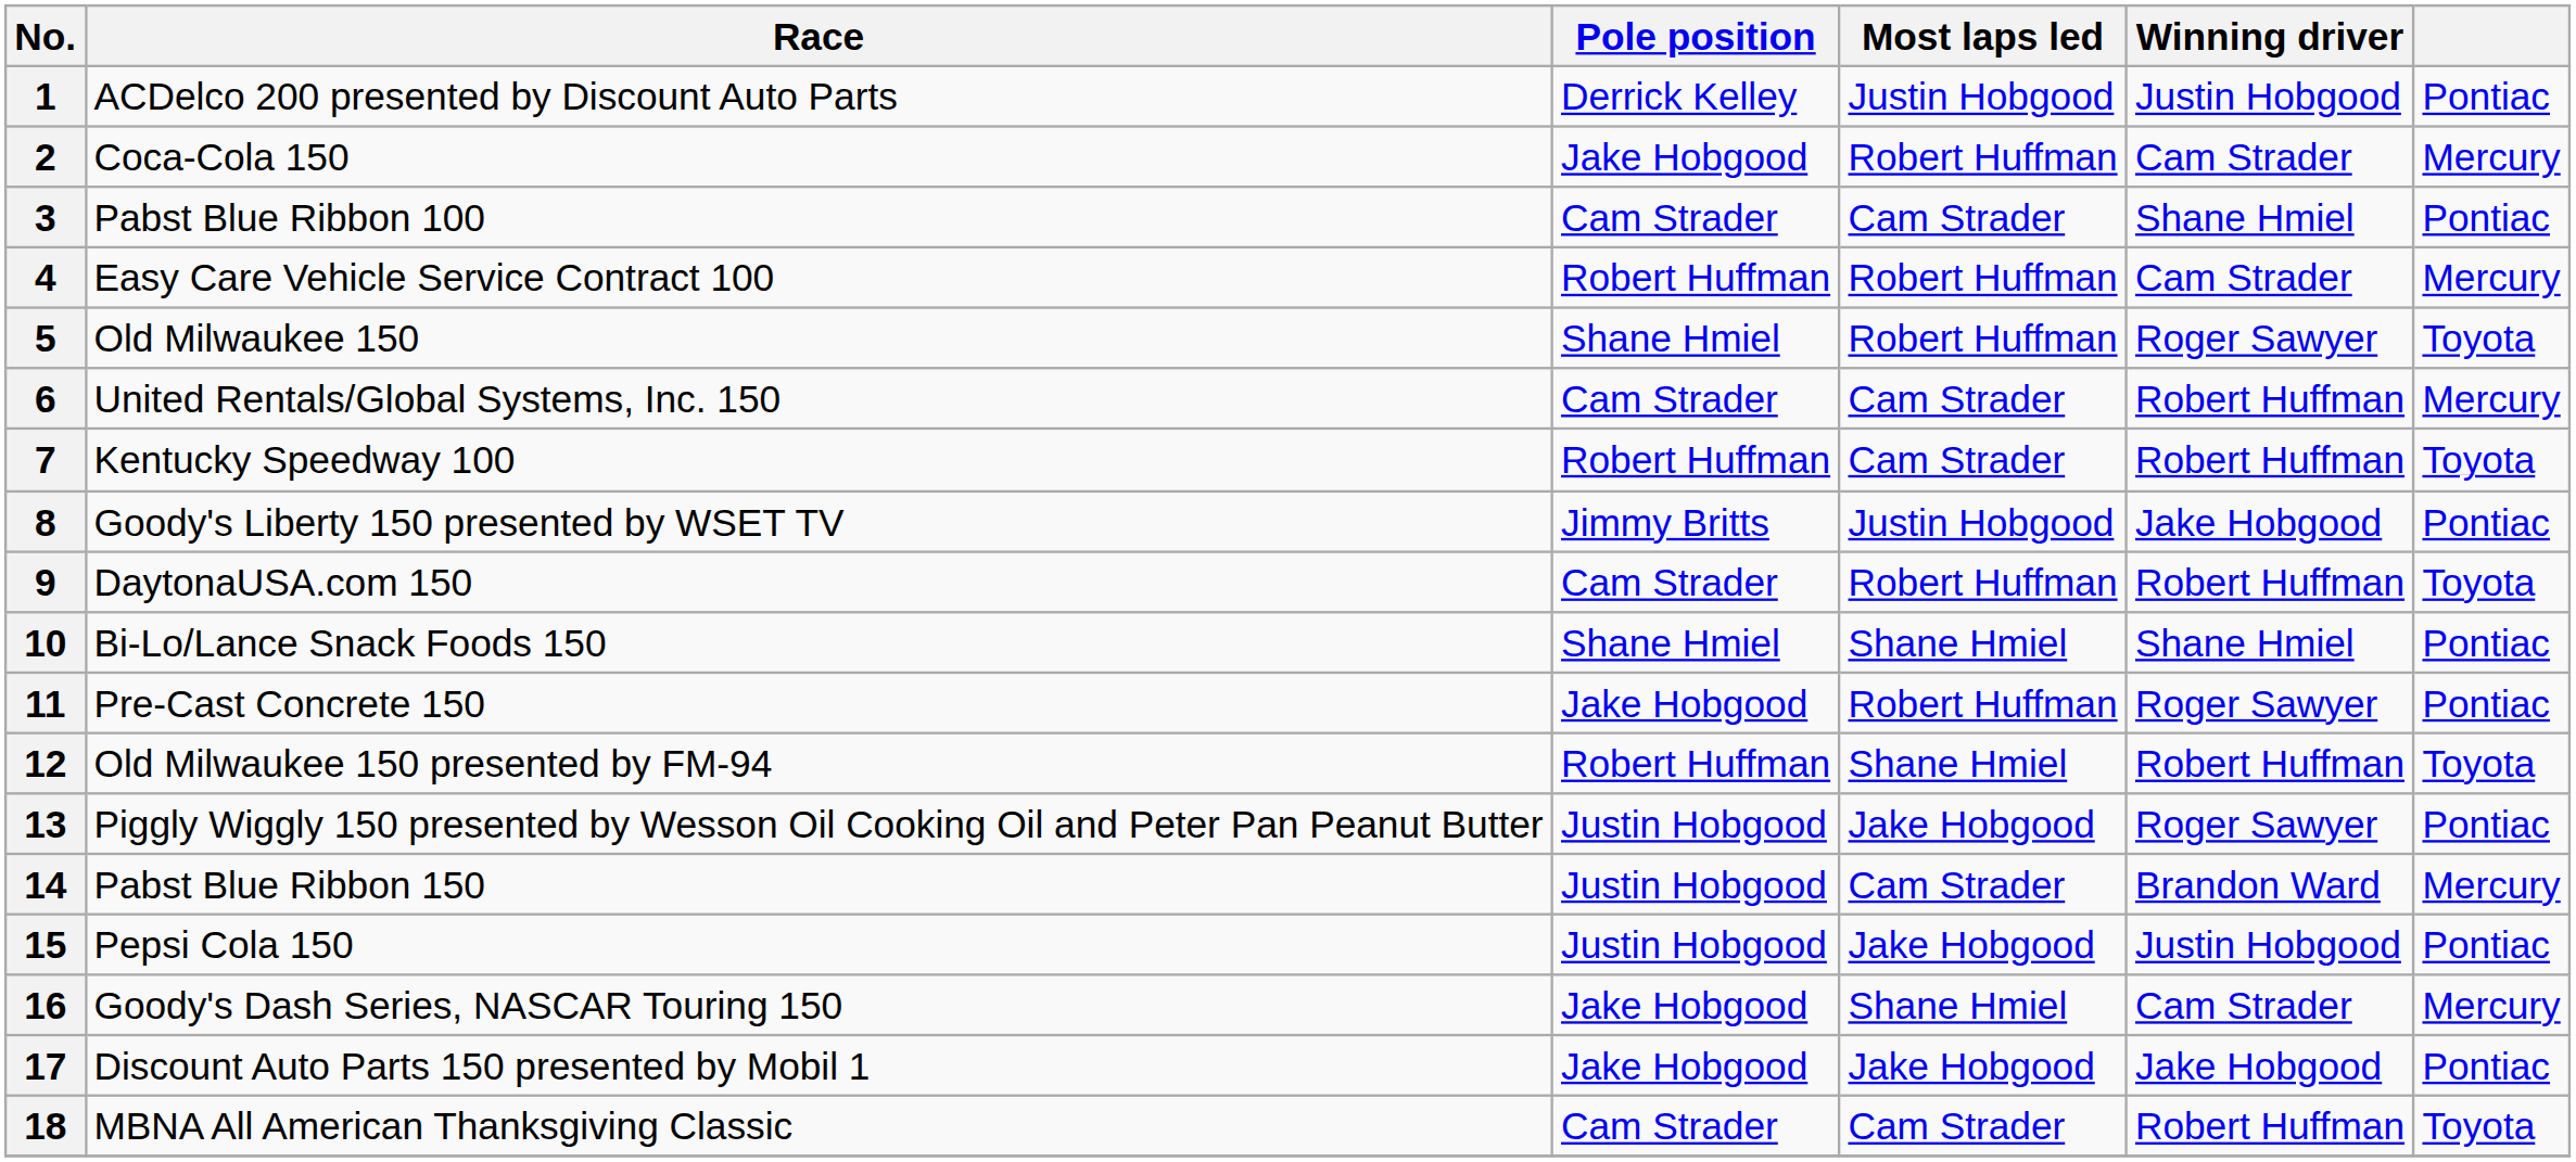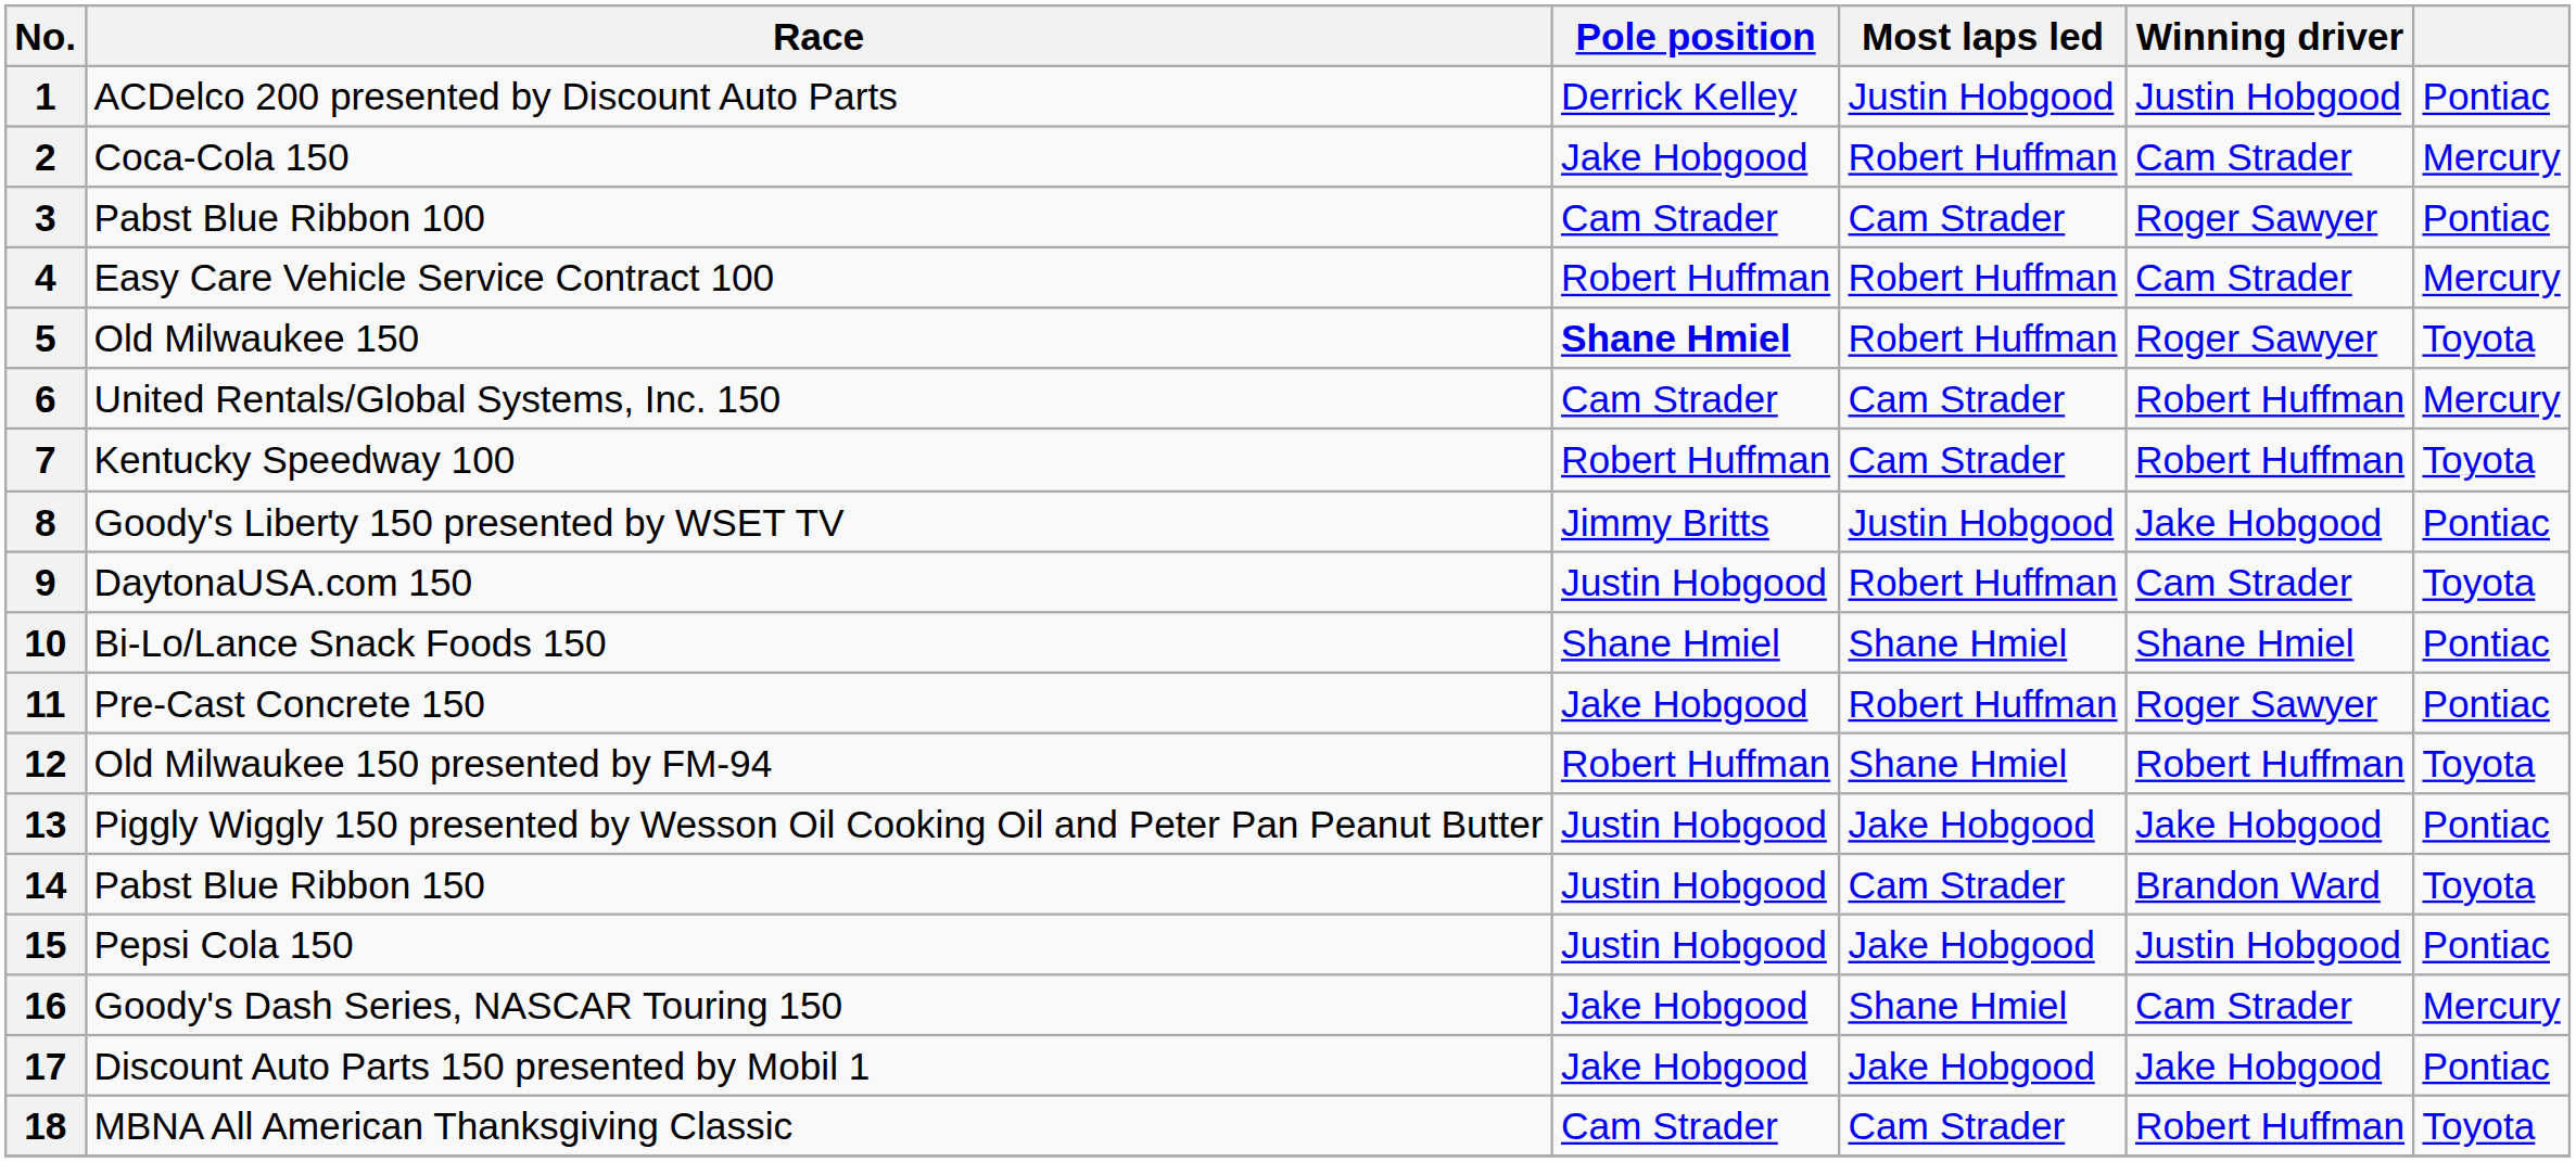 <table class="wikitable sortable" style="font-size:95%">
 <tr>
 <th>No.</th>
 <th>Race</th>
 <th><a href='#'>Pole position</a></th>
 <th>Most laps led</th>
 <th>Winning driver</th>
 <th></th>
 </tr>
 <tr>
 <th>1</th>
 <td>ACDelco 200 presented by Discount Auto Parts</td>
 <td><a href='#'>Derrick Kelley</a></td>
 <td><a href='#'>Justin Hobgood</a></td>
 <td><a href='#'>Justin Hobgood</a></td>
 <td><a href='#'>Pontiac</a></td>
 </tr>
 <tr>
 <th>2</th>
 <td>Coca-Cola 150</td>
 <td><a href='#'>Jake Hobgood</a></td>
 <td><a href='#'>Robert Huffman</a></td>
 <td><a href='#'>Cam Strader</a></td>
 <td><a href='#'>Mercury</a></td>
 </tr>
 <tr>
 <th>3</th>
 <td>Pabst Blue Ribbon 100</td>
 <td><a href='#'>Cam Strader</a></td>
 <td><a href='#'>Cam Strader</a></td>
-<td><a href='#'>Shane Hmiel</a></td>
+<td><a href='#'>Roger Sawyer</a></td>
 <td><a href='#'>Pontiac</a></td>
 </tr>
 <tr>
 <th>4</th>
 <td>Easy Care Vehicle Service Contract 100</td>
 <td><a href='#'>Robert Huffman</a></td>
 <td><a href='#'>Robert Huffman</a></td>
 <td><a href='#'>Cam Strader</a></td>
 <td><a href='#'>Mercury</a></td>
 </tr>
 <tr>
 <th>5</th>
 <td>Old Milwaukee 150</td>
-<td><a href='#'>Shane Hmiel</a></td>
+<td><strong><a href='#'>Shane Hmiel</a></strong></td>
 <td><a href='#'>Robert Huffman</a></td>
 <td><a href='#'>Roger Sawyer</a></td>
 <td><a href='#'>Toyota</a></td>
 </tr>
 <tr>
 <th>6</th>
 <td>United Rentals/Global Systems, Inc. 150</td>
 <td><a href='#'>Cam Strader</a></td>
 <td><a href='#'>Cam Strader</a></td>
 <td><a href='#'>Robert Huffman</a></td>
 <td><a href='#'>Mercury</a></td>
 </tr>
 <tr>
 <th>7</th>
 <td>Kentucky Speedway 100</td>
 <td><a href='#'>Robert Huffman</a></td>
 <td><a href='#'>Cam Strader</a></td>
 <td><a href='#'>Robert Huffman</a></td>
 <td><a href='#'>Toyota</a></td>
 </tr>
 <tr>
 <th>8</th>
 <td>Goody's Liberty 150 presented by WSET TV</td>
 <td><a href='#'>Jimmy Britts</a></td>
 <td><a href='#'>Justin Hobgood</a></td>
 <td><a href='#'>Jake Hobgood</a></td>
 <td><a href='#'>Pontiac</a></td>
 </tr>
 <tr>
 <th>9</th>
 <td>DaytonaUSA.com 150</td>
+<td><a href='#'>Justin Hobgood</a></td>
+<td><a href='#'>Robert Huffman</a></td>
 <td><a href='#'>Cam Strader</a></td>
-<td><a href='#'>Robert Huffman</a></td>
-<td><a href='#'>Robert Huffman</a></td>
 <td><a href='#'>Toyota</a></td>
 </tr>
 <tr>
 <th>10</th>
 <td>Bi-Lo/Lance Snack Foods 150</td>
 <td><a href='#'>Shane Hmiel</a></td>
 <td><a href='#'>Shane Hmiel</a></td>
 <td><a href='#'>Shane Hmiel</a></td>
 <td><a href='#'>Pontiac</a></td>
 </tr>
 <tr>
 <th>11</th>
 <td>Pre-Cast Concrete 150</td>
 <td><a href='#'>Jake Hobgood</a></td>
 <td><a href='#'>Robert Huffman</a></td>
 <td><a href='#'>Roger Sawyer</a></td>
 <td><a href='#'>Pontiac</a></td>
 </tr>
 <tr>
 <th>12</th>
 <td>Old Milwaukee 150 presented by FM-94</td>
 <td><a href='#'>Robert Huffman</a></td>
 <td><a href='#'>Shane Hmiel</a></td>
 <td><a href='#'>Robert Huffman</a></td>
 <td><a href='#'>Toyota</a></td>
 </tr>
 <tr>
 <th>13</th>
 <td>Piggly Wiggly 150 presented by Wesson Oil Cooking Oil and Peter Pan Peanut Butter</td>
 <td><a href='#'>Justin Hobgood</a></td>
 <td><a href='#'>Jake Hobgood</a></td>
-<td><a href='#'>Roger Sawyer</a></td>
+<td><a href='#'>Jake Hobgood</a></td>
 <td><a href='#'>Pontiac</a></td>
 </tr>
 <tr>
 <th>14</th>
 <td>Pabst Blue Ribbon 150</td>
 <td><a href='#'>Justin Hobgood</a></td>
 <td><a href='#'>Cam Strader</a></td>
 <td><a href='#'>Brandon Ward</a></td>
-<td><a href='#'>Mercury</a></td>
+<td><a href='#'>Toyota</a></td>
 </tr>
 <tr>
 <th>15</th>
 <td>Pepsi Cola 150</td>
 <td><a href='#'>Justin Hobgood</a></td>
 <td><a href='#'>Jake Hobgood</a></td>
 <td><a href='#'>Justin Hobgood</a></td>
 <td><a href='#'>Pontiac</a></td>
 </tr>
 <tr>
 <th>16</th>
 <td>Goody's Dash Series, NASCAR Touring 150</td>
 <td><a href='#'>Jake Hobgood</a></td>
 <td><a href='#'>Shane Hmiel</a></td>
 <td><a href='#'>Cam Strader</a></td>
 <td><a href='#'>Mercury</a></td>
 </tr>
 <tr>
 <th>17</th>
 <td>Discount Auto Parts 150 presented by Mobil 1</td>
 <td><a href='#'>Jake Hobgood</a></td>
 <td><a href='#'>Jake Hobgood</a></td>
 <td><a href='#'>Jake Hobgood</a></td>
 <td><a href='#'>Pontiac</a></td>
 </tr>
 <tr>
 <th>18</th>
 <td>MBNA All American Thanksgiving Classic</td>
 <td><a href='#'>Cam Strader</a></td>
 <td><a href='#'>Cam Strader</a></td>
 <td><a href='#'>Robert Huffman</a></td>
 <td><a href='#'>Toyota</a></td>
 </tr>
 <tr>
 </tr>
 </table>
